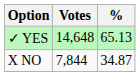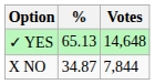 <table class="wikitable">
 <tr>
 <th>Option</th>
+<th>%</th>
 <th>Votes</th>
-<th>%</th>
 </tr>
 <tr>
 <td style=background:#bbf8be>✓ YES</td>
+<td style=background:#bbf8be>65.13</td>
 <td style=background:#bbf8be>14,648</td>
-<td style=background:#bbf8be>65.13</td>
 </tr>
 <tr>
 <td>X NO</td>
+<td>34.87</td>
 <td>7,844</td>
-<td>34.87</td>
 </tr>
 </table>
